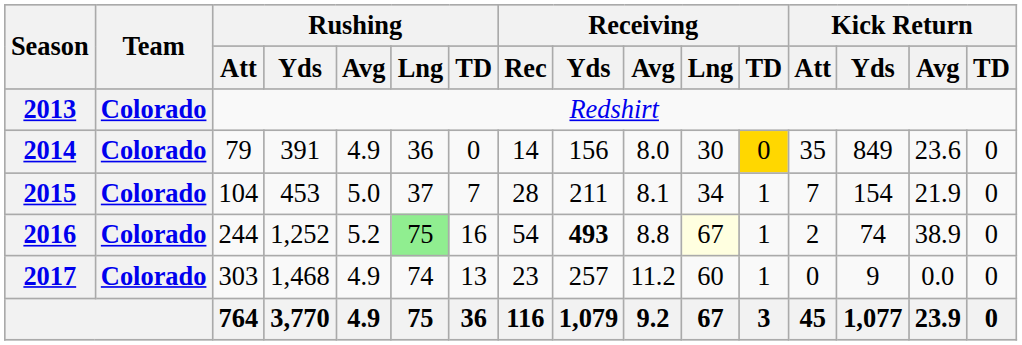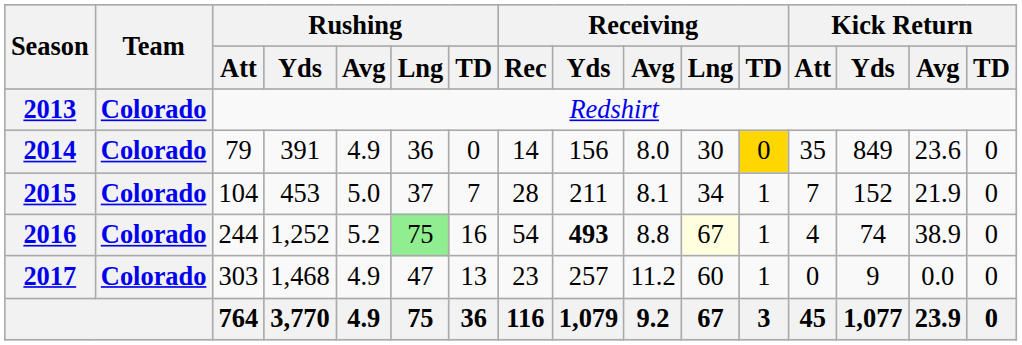 <table class="wikitable" style="text-align:center;">
 <tr>
 <th rowspan="2">Season</th>
 <th rowspan="2">Team</th>
 <th colspan="5">Rushing</th>
 <th colspan="5">Receiving</th>
 <th colspan="4">Kick Return</th>
 </tr>
 <tr>
 <th>Att</th>
 <th>Yds</th>
 <th>Avg</th>
 <th>Lng</th>
 <th>TD</th>
 <th>Rec</th>
 <th>Yds</th>
 <th>Avg</th>
 <th>Lng</th>
 <th>TD</th>
 <th>Att</th>
 <th>Yds</th>
 <th>Avg</th>
 <th>TD</th>
 </tr>
 <tr>
 <th><a href='#'>2013</a></th>
 <th><a href='#'>Colorado</a></th>
 <td colspan="14"><em><a href='#'>Redshirt</a></em></td>
 </tr>
 <tr>
 <th><a href='#'>2014</a></th>
 <th><a href='#'>Colorado</a></th>
 <td>79</td>
 <td>391</td>
 <td>4.9</td>
 <td>36</td>
 <td>0</td>
 <td>14</td>
 <td>156</td>
 <td>8.0</td>
 <td>30</td>
 <td style="background: gold;">0</td>
 <td>35</td>
 <td>849</td>
 <td>23.6</td>
 <td>0</td>
 </tr>
 <tr>
 <th><a href='#'>2015</a></th>
 <th><a href='#'>Colorado</a></th>
 <td>104</td>
 <td>453</td>
 <td>5.0</td>
 <td>37</td>
 <td>7</td>
 <td>28</td>
 <td>211</td>
 <td>8.1</td>
 <td>34</td>
 <td>1</td>
 <td>7</td>
-<td>154</td>
+<td>152</td>
 <td>21.9</td>
 <td>0</td>
 </tr>
 <tr>
 <th><a href='#'>2016</a></th>
 <th><a href='#'>Colorado</a></th>
 <td>244</td>
 <td>1,252</td>
 <td>5.2</td>
 <td style="background: lightgreen;">75</td>
 <td>16</td>
 <td>54</td>
 <td><strong>493</strong></td>
 <td>8.8</td>
 <td style="background: lightyellow;">67</td>
 <td>1</td>
-<td>2</td>
+<td>4</td>
 <td>74</td>
 <td>38.9</td>
 <td>0</td>
 </tr>
 <tr>
 <th><a href='#'>2017</a></th>
 <th><a href='#'>Colorado</a></th>
 <td>303</td>
 <td>1,468</td>
 <td>4.9</td>
-<td>74</td>
+<td>47</td>
 <td>13</td>
 <td>23</td>
 <td>257</td>
 <td>11.2</td>
 <td>60</td>
 <td>1</td>
 <td>0</td>
 <td>9</td>
 <td>0.0</td>
 <td>0</td>
 </tr>
 <tr>
 <th colspan="2"></th>
 <th>764</th>
 <th>3,770</th>
 <th>4.9</th>
 <th>75</th>
 <th>36</th>
 <th>116</th>
 <th>1,079</th>
 <th>9.2</th>
 <th>67</th>
 <th>3</th>
 <th>45</th>
 <th>1,077</th>
 <th>23.9</th>
 <th>0</th>
 </tr>
 </table>
